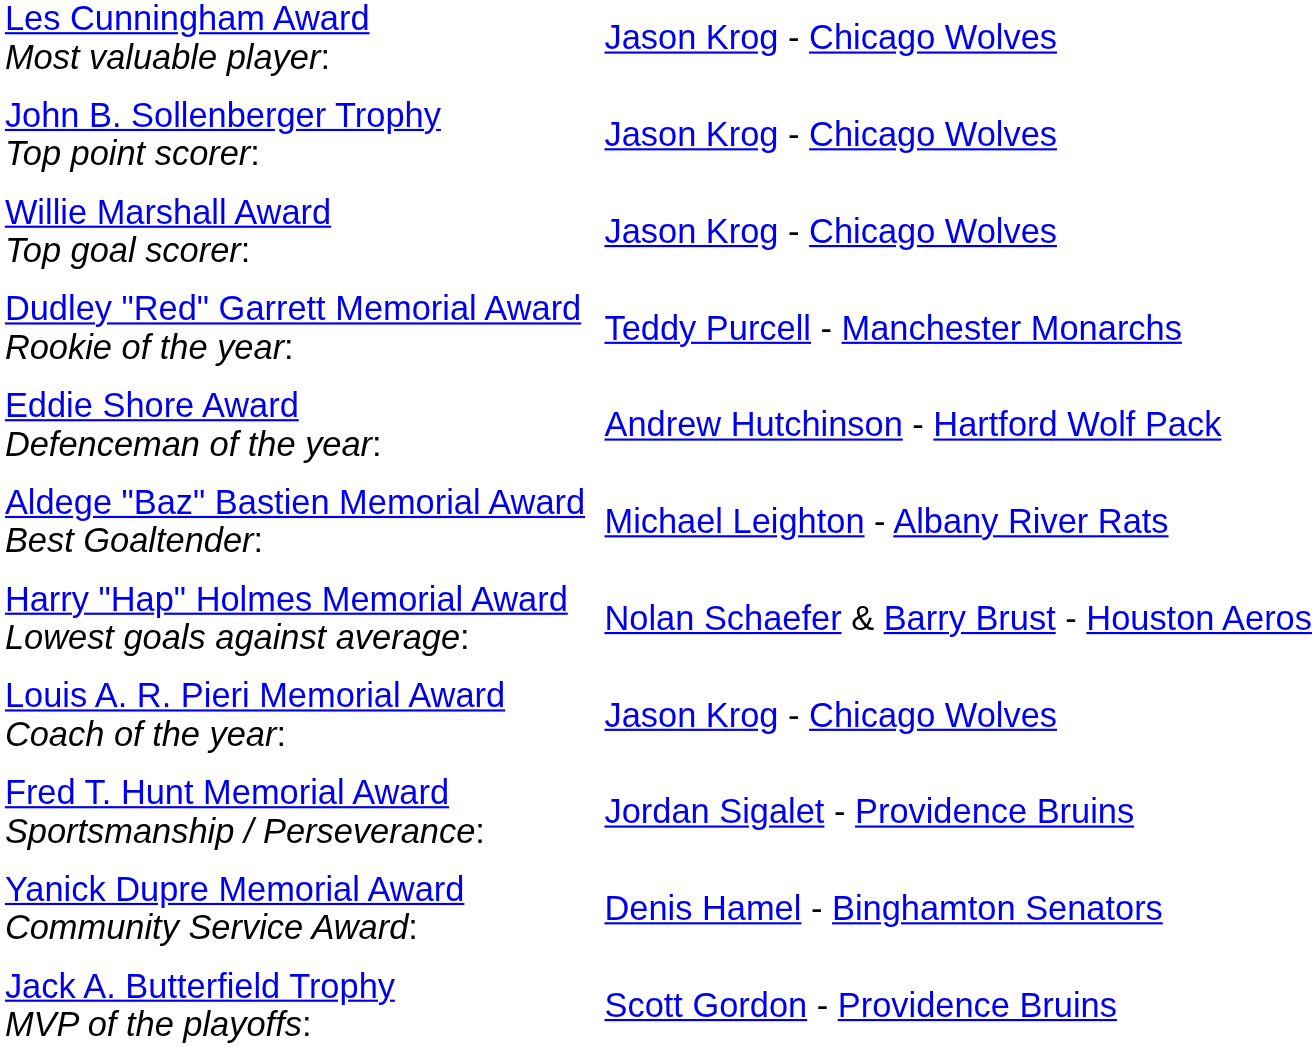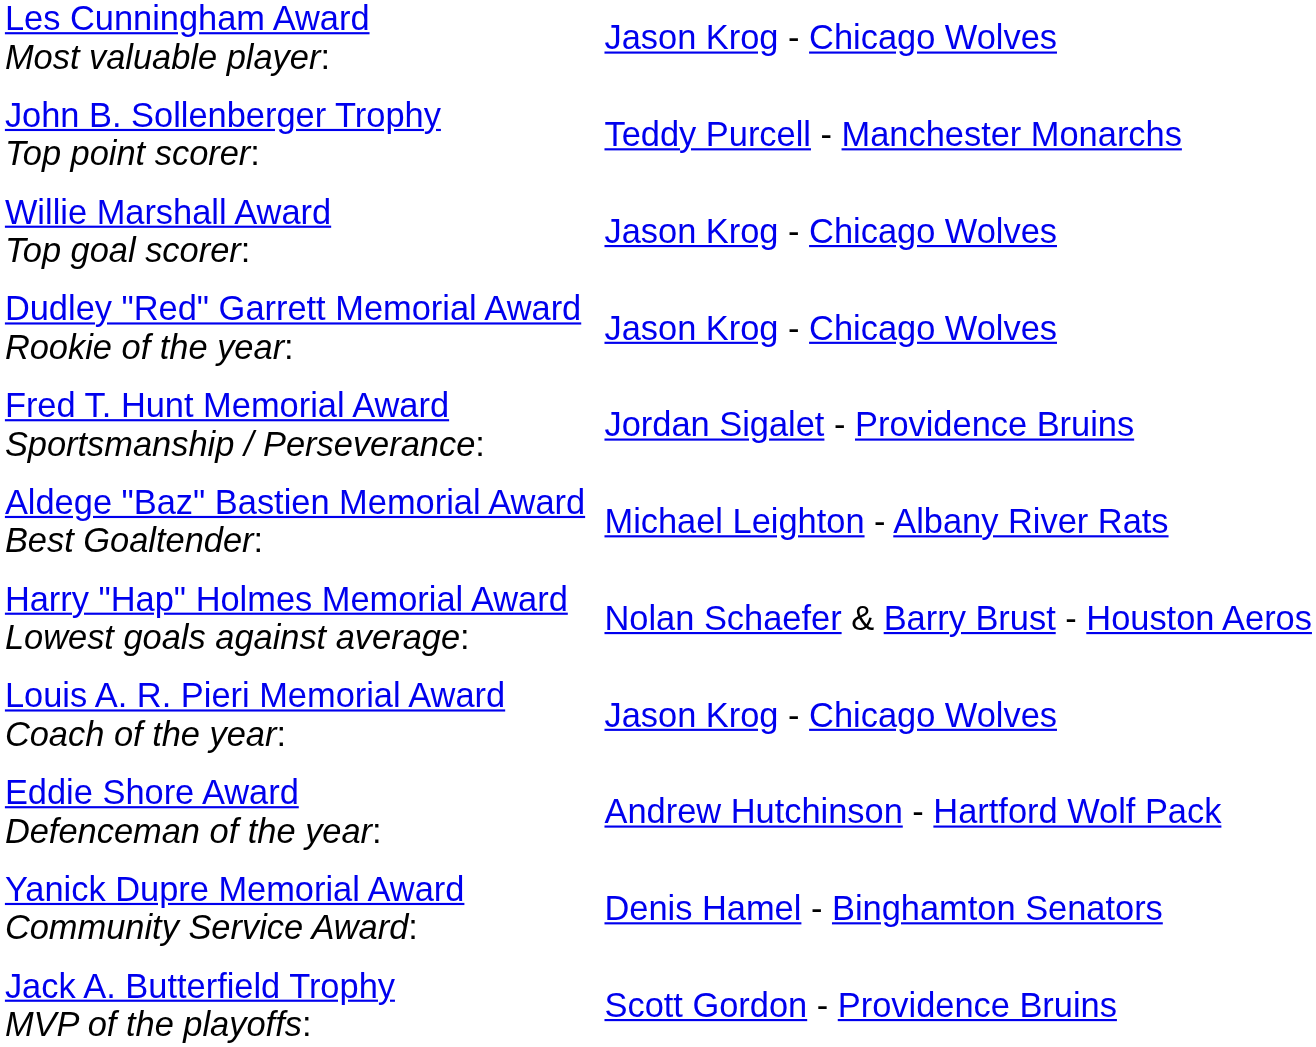 <table cellpadding="3" cellspacing="3">
 <tr>
 <td><a href='#'>Les Cunningham Award</a><br><em>Most valuable player</em>:</td>
 <td><a href='#'>Jason Krog</a> - <a href='#'>Chicago Wolves</a></td>
 </tr>
 <tr>
 <td><a href='#'>John B. Sollenberger Trophy</a><br><em>Top point scorer</em>:</td>
-<td><a href='#'>Jason Krog</a> - <a href='#'>Chicago Wolves</a></td>
+<td><a href='#'>Teddy Purcell</a> - <a href='#'>Manchester Monarchs</a></td>
 </tr>
 <tr>
 <td><a href='#'>Willie Marshall Award</a><br><em>Top goal scorer</em>:</td>
 <td><a href='#'>Jason Krog</a> - <a href='#'>Chicago Wolves</a></td>
 </tr>
 <tr>
 <td><a href='#'>Dudley "Red" Garrett Memorial Award</a><br><em>Rookie of the year</em>:</td>
-<td><a href='#'>Teddy Purcell</a> - <a href='#'>Manchester Monarchs</a></td>
+<td><a href='#'>Jason Krog</a> - <a href='#'>Chicago Wolves</a></td>
 </tr>
 <tr>
-<td><a href='#'>Eddie Shore Award</a><br><em>Defenceman of the year</em>:</td>
-<td><a href='#'>Andrew Hutchinson</a> - <a href='#'>Hartford Wolf Pack</a></td>
+<td><a href='#'>Fred T. Hunt Memorial Award</a><br><em>Sportsmanship / Perseverance</em>:</td>
+<td><a href='#'>Jordan Sigalet</a> - <a href='#'>Providence Bruins</a></td>
 </tr>
 <tr>
 <td><a href='#'>Aldege "Baz" Bastien Memorial Award</a><br><em>Best Goaltender</em>:</td>
 <td><a href='#'>Michael Leighton</a> - <a href='#'>Albany River Rats</a></td>
 </tr>
 <tr>
 <td><a href='#'>Harry "Hap" Holmes Memorial Award</a><br><em>Lowest goals against average</em>:</td>
 <td><a href='#'>Nolan Schaefer</a> & <a href='#'>Barry Brust</a> - <a href='#'>Houston Aeros</a></td>
 </tr>
 <tr>
 <td><a href='#'>Louis A. R. Pieri Memorial Award</a><br><em>Coach of the year</em>:</td>
 <td><a href='#'>Jason Krog</a> - <a href='#'>Chicago Wolves</a></td>
 </tr>
 <tr>
-<td><a href='#'>Fred T. Hunt Memorial Award</a><br><em>Sportsmanship / Perseverance</em>:</td>
-<td><a href='#'>Jordan Sigalet</a> - <a href='#'>Providence Bruins</a></td>
+<td><a href='#'>Eddie Shore Award</a><br><em>Defenceman of the year</em>:</td>
+<td><a href='#'>Andrew Hutchinson</a> - <a href='#'>Hartford Wolf Pack</a></td>
 </tr>
 <tr>
 <td><a href='#'>Yanick Dupre Memorial Award</a><br><em>Community Service Award</em>:</td>
 <td><a href='#'>Denis Hamel</a> - <a href='#'>Binghamton Senators</a></td>
 </tr>
 <tr>
 <td><a href='#'>Jack A. Butterfield Trophy</a><br><em>MVP of the playoffs</em>:</td>
 <td><a href='#'>Scott Gordon</a> - <a href='#'>Providence Bruins</a></td>
 </tr>
 </table>
